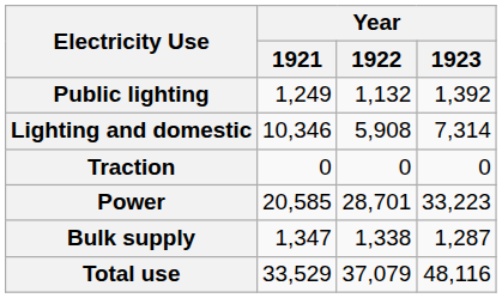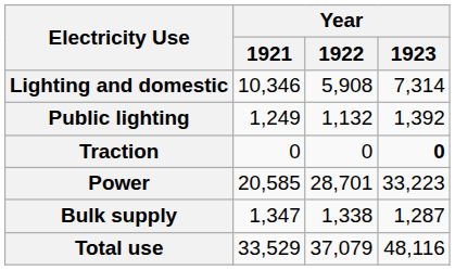 <table class="wikitable" style="text-align:right;">
 <tr>
 <th rowspan="2">Electricity Use</th>
 <th colspan="3">Year</th>
 </tr>
 <tr>
 <th>1921</th>
 <th>1922</th>
 <th>1923</th>
 </tr>
 <tr>
+<th>Lighting and domestic</th>
+<td>10,346</td>
+<td>5,908</td>
+<td>7,314</td>
+</tr>
+<tr>
 <th>Public lighting</th>
 <td>1,249</td>
 <td>1,132</td>
 <td>1,392</td>
 </tr>
 <tr>
-<th>Lighting and domestic</th>
-<td>10,346</td>
-<td>5,908</td>
-<td>7,314</td>
-</tr>
-<tr>
 <th>Traction</th>
 <td>0</td>
 <td>0</td>
-<td>0</td>
+<td><strong>0</strong></td>
 </tr>
 <tr>
 <th>Power</th>
 <td>20,585</td>
 <td>28,701</td>
 <td>33,223</td>
 </tr>
 <tr>
 <th>Bulk supply</th>
 <td>1,347</td>
 <td>1,338</td>
 <td>1,287</td>
 </tr>
 <tr>
 <th>Total use</th>
 <td>33,529</td>
 <td>37,079</td>
 <td>48,116</td>
 </tr>
 </table>
